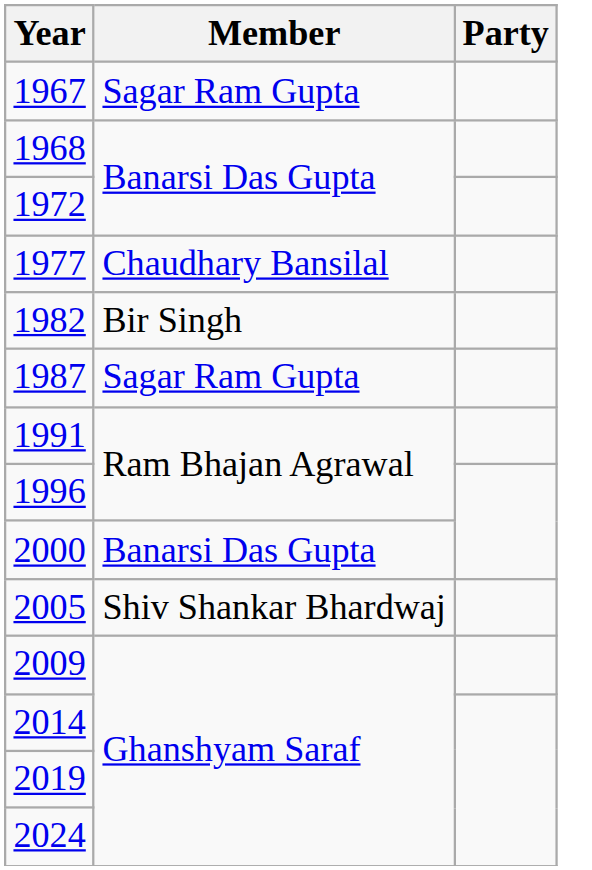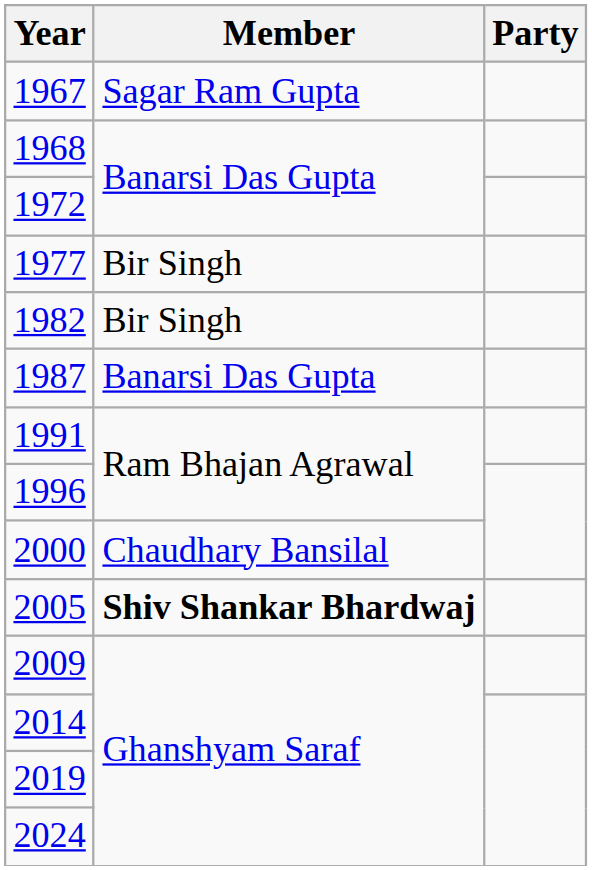 <table class="wikitable">
 <tr>
 <th>Year</th>
 <th>Member</th>
 <th colspan="2">Party</th>
 </tr>
 <tr>
 <td><a href='#'>1967</a></td>
 <td><a href='#'>Sagar Ram Gupta</a></td>
 <td></td>
 </tr>
 <tr>
 <td><a href='#'>1968</a></td>
 <td rowspan="2"><a href='#'>Banarsi Das Gupta</a></td>
 <td></td>
 </tr>
 <tr>
 <td><a href='#'>1972</a></td>
 </tr>
 <tr>
 <td><a href='#'>1977</a></td>
-<td><a href='#'>Chaudhary Bansilal</a></td>
+<td>Bir Singh</td>
 <td></td>
 </tr>
 <tr>
 <td><a href='#'>1982</a></td>
 <td>Bir Singh</td>
 <td></td>
 </tr>
 <tr>
 <td><a href='#'>1987</a></td>
-<td><a href='#'>Sagar Ram Gupta</a></td>
+<td><a href='#'>Banarsi Das Gupta</a></td>
 <td></td>
 </tr>
 <tr>
 <td><a href='#'>1991</a></td>
 <td rowspan="2">Ram Bhajan Agrawal</td>
 <td></td>
 </tr>
 <tr>
 <td><a href='#'>1996</a></td>
 </tr>
 <tr>
 <td><a href='#'>2000</a></td>
-<td><a href='#'>Banarsi Das Gupta</a></td>
+<td><a href='#'>Chaudhary Bansilal</a></td>
 </tr>
 <tr>
 <td><a href='#'>2005</a></td>
-<td>Shiv Shankar Bhardwaj</td>
+<td><strong>Shiv Shankar Bhardwaj</strong></td>
 <td></td>
 </tr>
 <tr>
 <td><a href='#'>2009</a></td>
 <td rowspan="4"><a href='#'>Ghanshyam Saraf</a></td>
 <td></td>
 </tr>
 <tr>
 <td><a href='#'>2014</a></td>
 </tr>
 <tr>
 <td><a href='#'>2019</a></td>
 </tr>
 <tr>
 <td><a href='#'>2024</a></td>
 </tr>
 </table>
